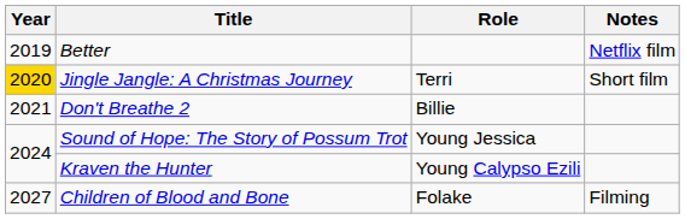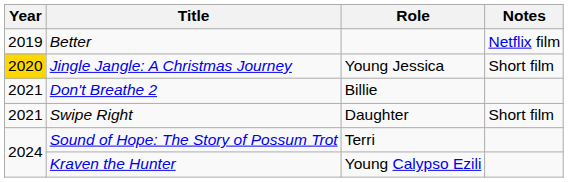 <table class="wikitable sortable">
 <tr>
 <th>Year</th>
 <th>Title</th>
 <th>Role</th>
 <th class="unsortable">Notes</th>
 </tr>
 <tr>
 <td>2019</td>
 <td><em>Better</em></td>
 <td></td>
 <td><a href='#'>Netflix</a> film</td>
 </tr>
 <tr>
 <td style="background: gold;">2020</td>
 <td><em><a href='#'>Jingle Jangle: A Christmas Journey</a></em></td>
-<td>Terri</td>
+<td>Young Jessica</td>
 <td>Short film</td>
 </tr>
 <tr>
 <td>2021</td>
 <td><em><a href='#'>Don't Breathe 2</a></em></td>
 <td>Billie</td>
 <td></td>
 </tr>
 <tr>
+<td>2021</td>
+<td><em>Swipe Right</em></td>
+<td>Daughter</td>
+<td>Short film</td>
+</tr>
+<tr>
 <td rowspan="2">2024</td>
 <td><em><a href='#'>Sound of Hope: The Story of Possum Trot</a></em></td>
-<td>Young Jessica</td>
+<td>Terri</td>
 <td></td>
 </tr>
 <tr>
 <td><em><a href='#'>Kraven the Hunter</a></em></td>
 <td>Young <a href='#'>Calypso Ezili</a></td>
 <td></td>
 </tr>
-<tr>
-<td>2027</td>
-<td><em><a href='#'>Children of Blood and Bone</a></em></td>
-<td>Folake</td>
-<td>Filming</td>
-</tr>
 </table>
